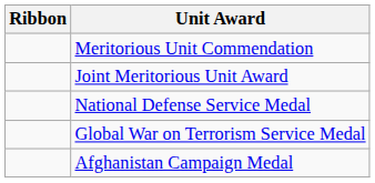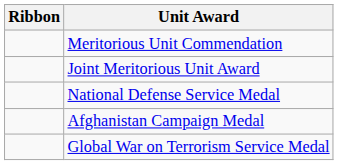 <table class="wikitable">
 <tr>
 <th>Ribbon</th>
 <th>Unit Award</th>
 </tr>
 <tr>
 <td></td>
 <td><a href='#'>Meritorious Unit Commendation</a></td>
 </tr>
 <tr>
 <td></td>
 <td><a href='#'>Joint Meritorious Unit Award</a></td>
 </tr>
 <tr>
 <td></td>
 <td><a href='#'>National Defense Service Medal</a></td>
 </tr>
 <tr>
 <td></td>
-<td><a href='#'>Global War on Terrorism Service Medal</a></td>
+<td><a href='#'>Afghanistan Campaign Medal</a></td>
 </tr>
 <tr>
 <td></td>
-<td><a href='#'>Afghanistan Campaign Medal</a></td>
+<td><a href='#'>Global War on Terrorism Service Medal</a></td>
 </tr>
 </table>
